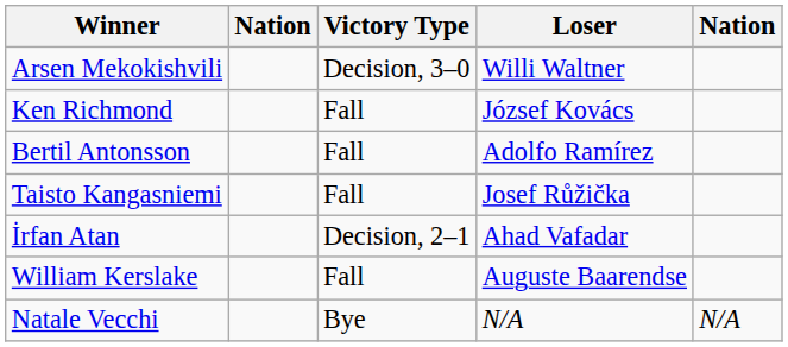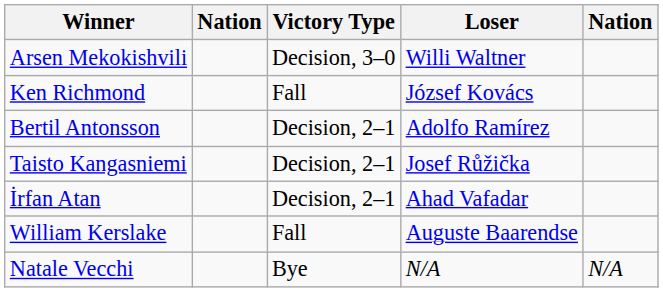 <table class="wikitable sortable" style="text-align:left;">
 <tr>
 <th>Winner</th>
 <th>Nation</th>
 <th>Victory Type</th>
 <th>Loser</th>
 <th>Nation</th>
 </tr>
 <tr>
 <td><a href='#'>Arsen Mekokishvili</a></td>
 <td></td>
 <td>Decision, 3–0</td>
 <td><a href='#'>Willi Waltner</a></td>
 <td></td>
 </tr>
 <tr>
 <td><a href='#'>Ken Richmond</a></td>
 <td></td>
 <td>Fall</td>
 <td><a href='#'>József Kovács</a></td>
 <td></td>
 </tr>
 <tr>
 <td><a href='#'>Bertil Antonsson</a></td>
 <td></td>
-<td>Fall</td>
+<td>Decision, 2–1</td>
 <td><a href='#'>Adolfo Ramírez</a></td>
 <td></td>
 </tr>
 <tr>
 <td><a href='#'>Taisto Kangasniemi</a></td>
 <td></td>
-<td>Fall</td>
+<td>Decision, 2–1</td>
 <td><a href='#'>Josef Růžička</a></td>
 <td></td>
 </tr>
 <tr>
 <td><a href='#'>İrfan Atan</a></td>
 <td></td>
 <td>Decision, 2–1</td>
 <td><a href='#'>Ahad Vafadar</a></td>
 <td></td>
 </tr>
 <tr>
 <td><a href='#'>William Kerslake</a></td>
 <td></td>
 <td>Fall</td>
 <td><a href='#'>Auguste Baarendse</a></td>
 <td></td>
 </tr>
 <tr>
 <td><a href='#'>Natale Vecchi</a></td>
 <td></td>
 <td>Bye</td>
 <td><em>N/A</em></td>
 <td><em>N/A</em></td>
 </tr>
 </table>
